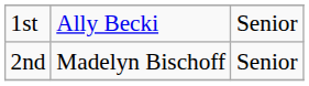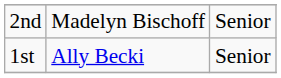 <table class="wikitable" border="1">
 <tr align=center>
+</tr>
+<tr>
+<td>2nd</td>
+<td>Madelyn Bischoff</td>
+<td>Senior</td>
 </tr>
 <tr>
 <td>1st</td>
 <td><a href='#'>Ally Becki</a></td>
 <td>Senior</td>
 </tr>
 <tr>
-<td>2nd</td>
-<td>Madelyn Bischoff</td>
-<td>Senior</td>
-</tr>
-<tr>
 </tr>
 </table>
